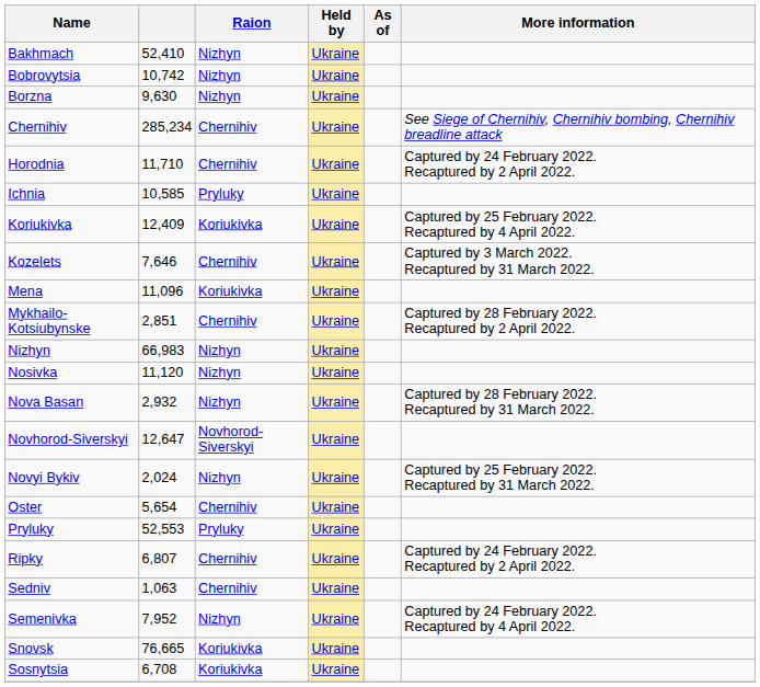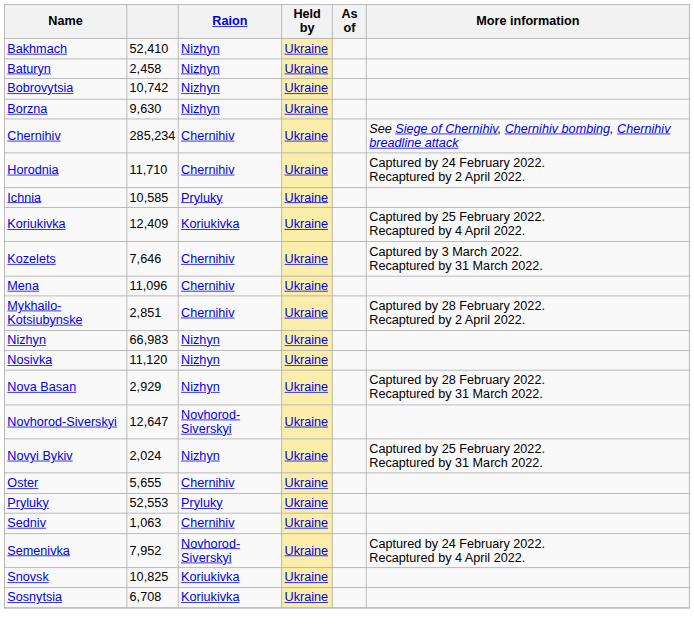 <table class="wikitable sortable">
 <tr>
 <th>Name</th>
 <th></th>
 <th><a href='#'>Raion</a></th>
 <th>Held by</th>
 <th>As of</th>
 <th class=unsortable>More information</th>
 </tr>
 <tr>
 <td><a href='#'>Bakhmach</a></td>
 <td>52,410</td>
+<td><a href='#'>Nizhyn</a></td>
+<td style=background:#FFD70050><a href='#'>Ukraine</a></td>
+<td align=right></td>
+<td></td>
+</tr>
+<tr>
+<td><a href='#'>Baturyn</a></td>
+<td>2,458</td>
 <td><a href='#'>Nizhyn</a></td>
 <td style=background:#FFD70050><a href='#'>Ukraine</a></td>
 <td align=right></td>
 <td></td>
 </tr>
 <tr>
 <td><a href='#'>Bobrovytsia</a></td>
 <td>10,742</td>
 <td><a href='#'>Nizhyn</a></td>
 <td style=background:#FFD70050><a href='#'>Ukraine</a></td>
 <td align=right></td>
 <td></td>
 </tr>
 <tr>
 <td><a href='#'>Borzna</a></td>
 <td>9,630</td>
 <td><a href='#'>Nizhyn</a></td>
 <td style=background:#FFD70050><a href='#'>Ukraine</a></td>
 <td align=right></td>
 <td></td>
 </tr>
 <tr>
 <td><a href='#'>Chernihiv</a></td>
 <td>285,234</td>
 <td><a href='#'>Chernihiv</a></td>
 <td style=background:#FFD70050><a href='#'>Ukraine</a></td>
 <td align=right></td>
 <td><em>See <a href='#'>Siege of Chernihiv</a>, <a href='#'>Chernihiv bombing</a>, <a href='#'>Chernihiv breadline attack</a></em></td>
 </tr>
 <tr>
 <td><a href='#'>Horodnia</a></td>
 <td>11,710</td>
 <td><a href='#'>Chernihiv</a></td>
 <td style=background:#FFD70050><a href='#'>Ukraine</a></td>
 <td align=right></td>
 <td>Captured by  24 February 2022.<br>Recaptured by  2 April 2022.</td>
 </tr>
 <tr>
 <td><a href='#'>Ichnia</a></td>
 <td>10,585</td>
 <td><a href='#'>Pryluky</a></td>
 <td style=background:#FFD70050><a href='#'>Ukraine</a></td>
 <td align=right></td>
 <td></td>
 </tr>
 <tr>
 <td><a href='#'>Koriukivka</a></td>
 <td>12,409</td>
 <td><a href='#'>Koriukivka</a></td>
 <td style=background:#FFD70050><a href='#'>Ukraine</a></td>
 <td align=right></td>
 <td>Captured by  25 February 2022.<br>Recaptured by  4 April 2022.</td>
 </tr>
 <tr>
 <td><a href='#'>Kozelets</a></td>
 <td>7,646</td>
 <td><a href='#'>Chernihiv</a></td>
 <td style=background:#FFD70050><a href='#'>Ukraine</a></td>
 <td align=right></td>
 <td>Captured by  3 March 2022.<br>Recaptured by  31 March 2022.</td>
 </tr>
 <tr>
 <td><a href='#'>Mena</a></td>
 <td>11,096</td>
-<td><a href='#'>Koriukivka</a></td>
+<td><a href='#'>Chernihiv</a></td>
 <td style=background:#FFD70050><a href='#'>Ukraine</a></td>
 <td align=right></td>
 <td></td>
 </tr>
 <tr>
 <td><a href='#'>Mykhailo-Kotsiubynske</a></td>
 <td>2,851</td>
 <td><a href='#'>Chernihiv</a></td>
 <td style=background:#FFD70050><a href='#'>Ukraine</a></td>
 <td align=right></td>
 <td>Captured by  28 February 2022.<br>Recaptured by  2 April 2022.</td>
 </tr>
 <tr>
 <td><a href='#'>Nizhyn</a></td>
 <td>66,983</td>
 <td><a href='#'>Nizhyn</a></td>
 <td style=background:#FFD70050><a href='#'>Ukraine</a></td>
 <td align=right></td>
 <td></td>
 </tr>
 <tr>
 <td><a href='#'>Nosivka</a></td>
 <td>11,120</td>
 <td><a href='#'>Nizhyn</a></td>
 <td style=background:#FFD70050><a href='#'>Ukraine</a></td>
 <td align=right></td>
 <td></td>
 </tr>
 <tr>
 <td><a href='#'>Nova Basan</a></td>
-<td>2,932</td>
+<td>2,929</td>
 <td><a href='#'>Nizhyn</a></td>
 <td style=background:#FFD70050><a href='#'>Ukraine</a></td>
 <td align=right></td>
 <td>Captured by  28 February 2022.<br>Recaptured by  31 March 2022.</td>
 </tr>
 <tr>
 <td><a href='#'>Novhorod-Siverskyi</a></td>
 <td>12,647</td>
 <td><a href='#'>Novhorod-Siverskyi</a></td>
 <td style=background:#FFD70050><a href='#'>Ukraine</a></td>
 <td align=right></td>
 <td></td>
 </tr>
 <tr>
 <td><a href='#'>Novyi Bykiv</a></td>
 <td>2,024</td>
 <td><a href='#'>Nizhyn</a></td>
 <td style=background:#FFD70050><a href='#'>Ukraine</a></td>
 <td align=right></td>
 <td>Captured by  25 February 2022.<br>Recaptured by  31 March 2022.</td>
 </tr>
 <tr>
 <td><a href='#'>Oster</a></td>
-<td>5,654</td>
+<td>5,655</td>
 <td><a href='#'>Chernihiv</a></td>
 <td style=background:#FFD70050><a href='#'>Ukraine</a></td>
 <td align=right></td>
 <td></td>
 </tr>
 <tr>
 <td><a href='#'>Pryluky</a></td>
 <td>52,553</td>
 <td><a href='#'>Pryluky</a></td>
 <td style=background:#FFD70050><a href='#'>Ukraine</a></td>
 <td align=right></td>
 <td></td>
 </tr>
 <tr>
-<td><a href='#'>Ripky</a></td>
-<td>6,807</td>
-<td><a href='#'>Chernihiv</a></td>
-<td style=background:#FFD70050><a href='#'>Ukraine</a></td>
-<td align=right></td>
-<td>Captured by  24 February 2022.<br>Recaptured by  2 April 2022.</td>
-</tr>
-<tr>
 <td><a href='#'>Sedniv</a></td>
 <td>1,063</td>
 <td><a href='#'>Chernihiv</a></td>
 <td style=background:#FFD70050><a href='#'>Ukraine</a></td>
 <td align=right></td>
 <td></td>
 </tr>
 <tr>
 <td><a href='#'>Semenivka</a></td>
 <td>7,952</td>
-<td><a href='#'>Nizhyn</a></td>
+<td><a href='#'>Novhorod-Siverskyi</a></td>
 <td style=background:#FFD70050><a href='#'>Ukraine</a></td>
 <td align=right></td>
 <td>Captured by  24 February 2022.<br>Recaptured by  4 April 2022.</td>
 </tr>
 <tr>
 <td><a href='#'>Snovsk</a></td>
-<td>76,665</td>
+<td>10,825</td>
 <td><a href='#'>Koriukivka</a></td>
 <td style=background:#FFD70050><a href='#'>Ukraine</a></td>
 <td align=right></td>
 <td></td>
 </tr>
 <tr>
 <td><a href='#'>Sosnytsia</a></td>
 <td>6,708</td>
 <td><a href='#'>Koriukivka</a></td>
 <td style=background:#FFD70050><a href='#'>Ukraine</a></td>
 <td align=right></td>
 <td></td>
 </tr>
 <tr>
 </tr>
 </table>
